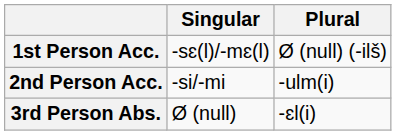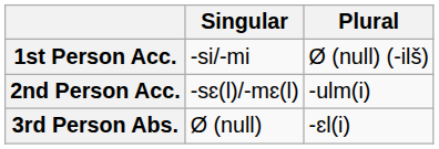 <table class="wikitable" border="1">
 <tr>
 <th></th>
 <th>Singular</th>
 <th>Plural</th>
 </tr>
 <tr>
 <th>1st Person Acc.</th>
-<td>-sɛ(l)/-mɛ(l)</td>
+<td>-si/-mi</td>
 <td>Ø (null)   (-ilš)</td>
 </tr>
 <tr>
 <th>2nd Person Acc.</th>
-<td>-si/-mi</td>
+<td>-sɛ(l)/-mɛ(l)</td>
 <td>-ulm(i)</td>
 </tr>
 <tr>
 <th>3rd Person Abs.</th>
 <td>Ø (null)</td>
 <td>-ɛl(i)</td>
 </tr>
 </table>
